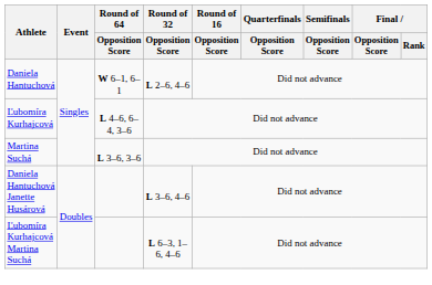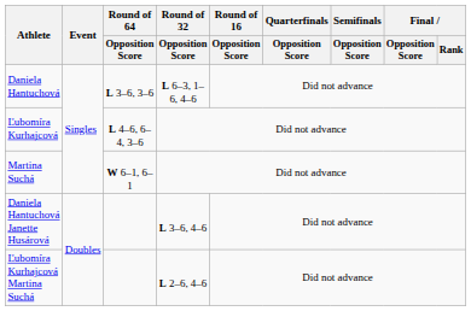 <table class=wikitable style="font-size:90%">
 <tr>
 <th rowspan="2">Athlete</th>
 <th rowspan="2">Event</th>
 <th>Round of 64</th>
 <th>Round of 32</th>
 <th>Round of 16</th>
 <th>Quarterfinals</th>
 <th>Semifinals</th>
 <th colspan=2>Final / </th>
 </tr>
 <tr style="font-size:95%">
 <th>Opposition<br>Score</th>
 <th>Opposition<br>Score</th>
 <th>Opposition<br>Score</th>
 <th>Opposition<br>Score</th>
 <th>Opposition<br>Score</th>
 <th>Opposition<br>Score</th>
 <th>Rank</th>
 </tr>
 <tr align=center>
 <td align=left><a href='#'>Daniela Hantuchová</a></td>
 <td align=left rowspan=3><a href='#'>Singles</a></td>
-<td><br><strong>W</strong> 6–1, 6–1</td>
-<td><br><strong>L</strong> 2–6, 4–6</td>
+<td><br><strong>L</strong> 3–6, 3–6</td>
+<td><br><strong>L</strong> 6–3, 1–6, 4–6</td>
 <td colspan=6>Did not advance</td>
 </tr>
 <tr align=center>
 <td align=left><a href='#'>Ľubomíra Kurhajcová</a></td>
 <td><br><strong>L</strong> 4–6, 6–4, 3–6</td>
 <td colspan=6>Did not advance</td>
 </tr>
 <tr align=center>
 <td align=left><a href='#'>Martina Suchá</a></td>
-<td><br><strong>L</strong> 3–6, 3–6</td>
+<td><br><strong>W</strong> 6–1, 6–1</td>
 <td colspan=6>Did not advance</td>
 </tr>
 <tr align=center>
 <td align=left><a href='#'>Daniela Hantuchová</a><br><a href='#'>Janette Husárová</a></td>
 <td align=left rowspan=2><a href='#'>Doubles</a></td>
 <td></td>
 <td><br><strong>L</strong> 3–6, 4–6</td>
 <td colspan=5>Did not advance</td>
 </tr>
 <tr align=center>
 <td align=left><a href='#'>Ľubomíra Kurhajcová</a><br><a href='#'>Martina Suchá</a></td>
 <td></td>
-<td><br><strong>L</strong> 6–3, 1–6, 4–6</td>
+<td><br><strong>L</strong> 2–6, 4–6</td>
 <td colspan=5>Did not advance</td>
 </tr>
 </table>
